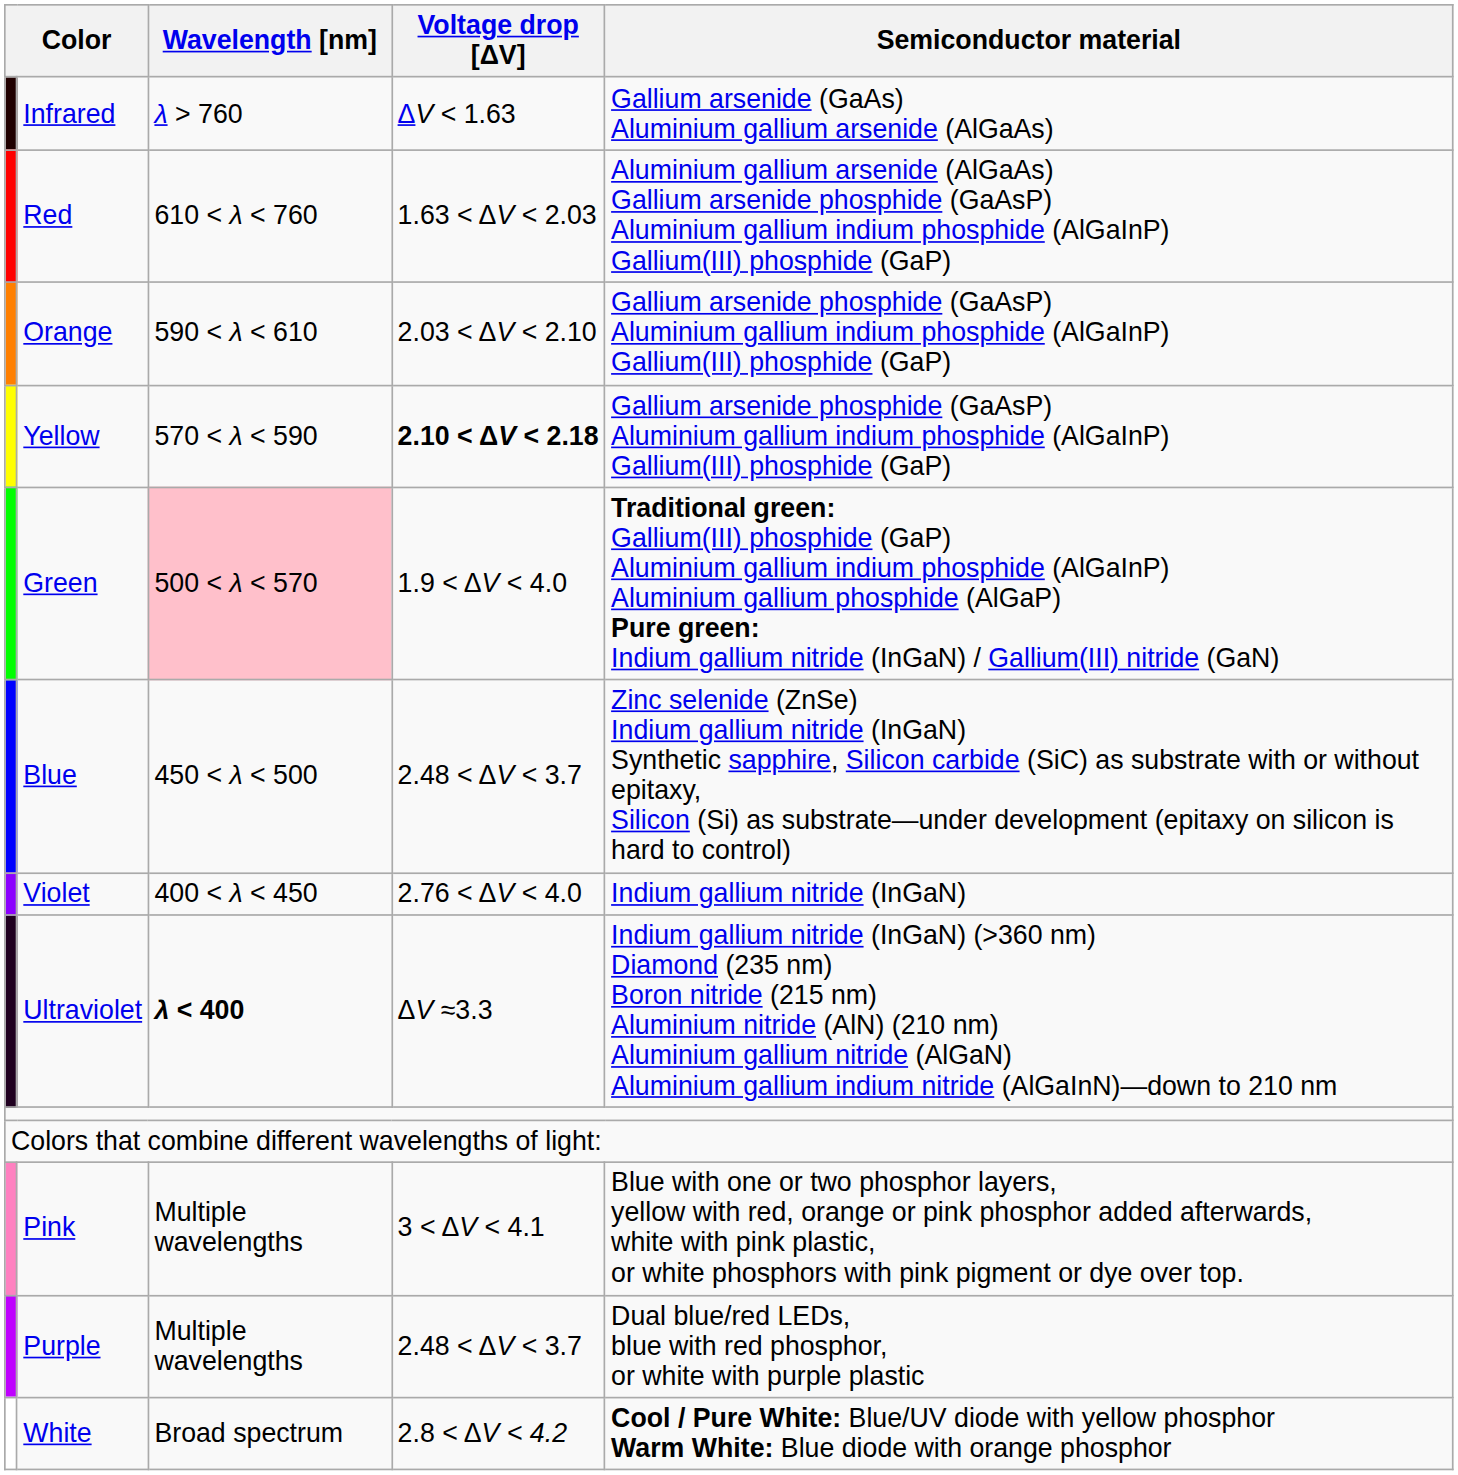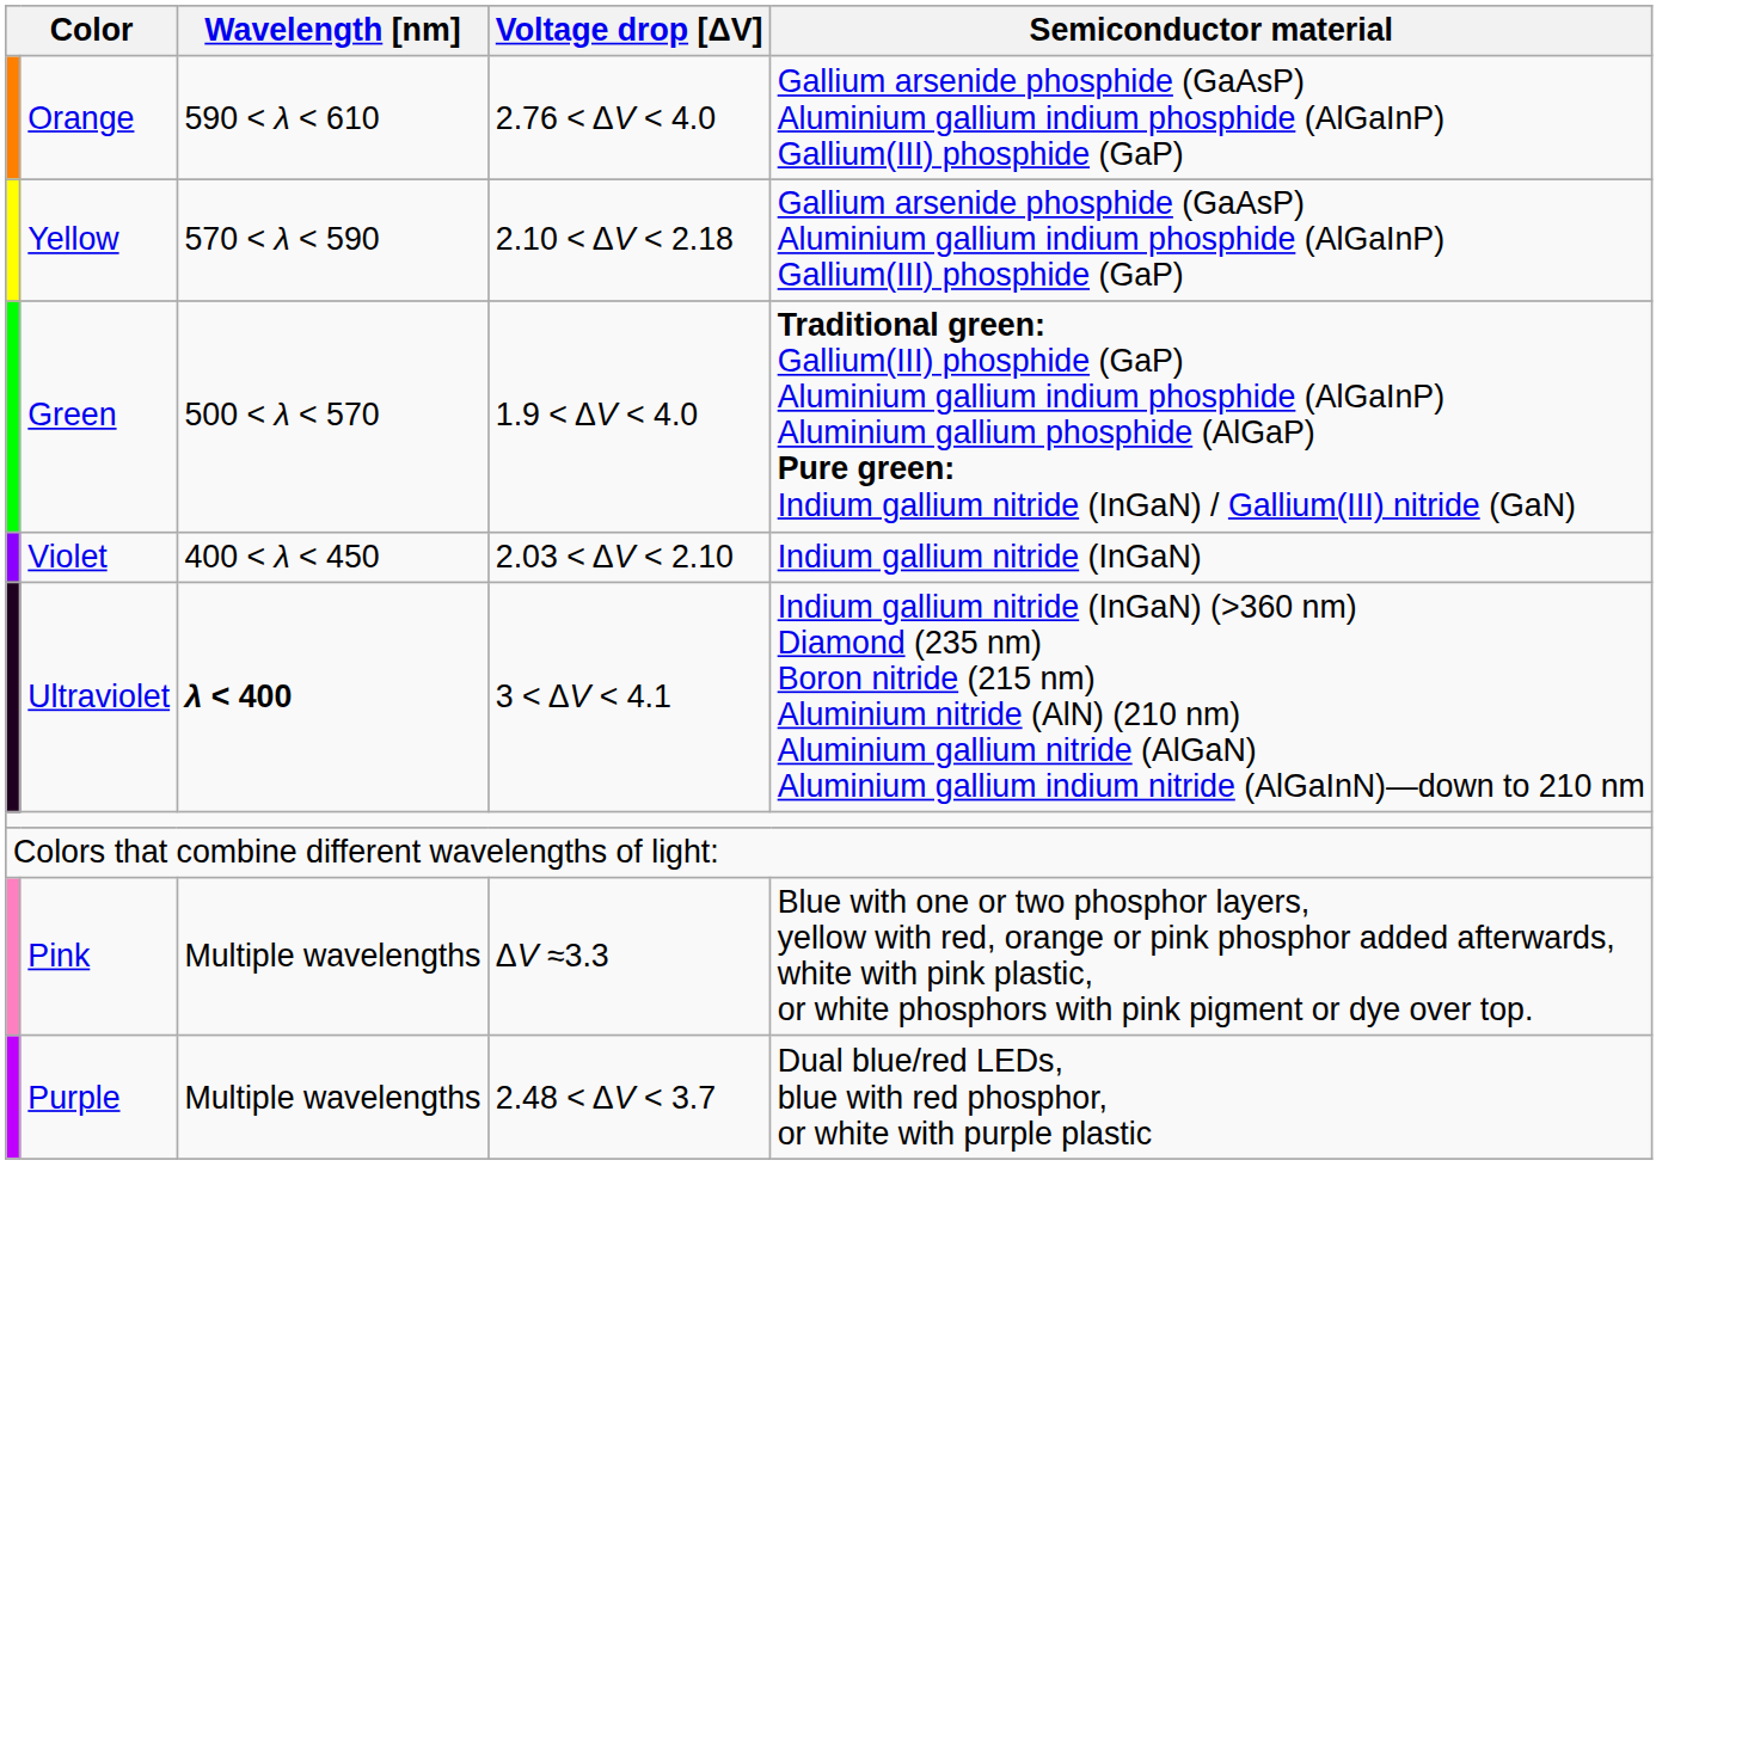 <table class="wikitable">
 <tr>
 <th colspan= "2">Color</th>
 <th><a href='#'>Wavelength</a> [nm]</th>
 <th><a href='#'>Voltage drop</a> [ΔV]</th>
 <th>Semiconductor material</th>
 </tr>
 <tr>
-<td style="background:#200000;"></td>
-<td><a href='#'>Infrared</a></td>
-<td><a href='#'><em>λ</em></a> > 760</td>
-<td><a href='#'>Δ</a><em>V</em> < 1.63</td>
-<td><a href='#'>Gallium arsenide</a> (GaAs)<br> <a href='#'>Aluminium gallium arsenide</a> (AlGaAs)</td>
-</tr>
-<tr>
-<td style="background:red;"></td>
-<td><a href='#'>Red</a></td>
-<td>610 < <em>λ</em> < 760</td>
-<td>1.63 < Δ<em>V</em> < 2.03</td>
-<td><a href='#'>Aluminium gallium arsenide</a> (AlGaAs)<br><a href='#'>Gallium arsenide phosphide</a> (GaAsP)<br><a href='#'>Aluminium gallium indium phosphide</a> (AlGaInP) <br> <a href='#'>Gallium(III) phosphide</a> (GaP)</td>
-</tr>
-<tr>
 <td style="background:#ff7f00;"></td>
 <td><a href='#'>Orange</a></td>
 <td>590 < <em>λ</em> < 610</td>
-<td>2.03 < Δ<em>V</em> < 2.10</td>
+<td>2.76 < Δ<em>V</em> < 4.0</td>
 <td><a href='#'>Gallium arsenide phosphide</a> (GaAsP)<br><a href='#'>Aluminium gallium indium phosphide</a> (AlGaInP) <br><a href='#'>Gallium(III) phosphide</a> (GaP)</td>
 </tr>
 <tr>
 <td style="background:yellow;"></td>
 <td><a href='#'>Yellow</a></td>
 <td>570 < <em>λ</em> < 590</td>
-<td><strong>2.10 < Δ<em>V</em> < 2.18</strong></td>
+<td>2.10 < Δ<em>V</em> < 2.18</td>
 <td><a href='#'>Gallium arsenide phosphide</a> (GaAsP)<br><a href='#'>Aluminium gallium indium phosphide</a> (AlGaInP) <br> <a href='#'>Gallium(III) phosphide</a> (GaP)</td>
 </tr>
 <tr>
 <td style="background:#0f0;"></td>
 <td><a href='#'>Green</a></td>
-<td style="background: pink;">500 < <em>λ</em> < 570</td>
+<td>500 < <em>λ</em> < 570</td>
 <td>1.9 < Δ<em>V</em> < 4.0</td>
 <td><strong>Traditional green:</strong> <br> <a href='#'>Gallium(III) phosphide</a> (GaP)<br><a href='#'>Aluminium gallium indium phosphide</a> (AlGaInP)<br><a href='#'>Aluminium gallium phosphide</a> (AlGaP) <br> <strong>Pure green:</strong> <br> <a href='#'>Indium gallium nitride</a> (InGaN) / <a href='#'>Gallium(III) nitride</a> (GaN)</td>
-</tr>
-<tr>
-<td style="background:blue;"></td>
-<td><a href='#'>Blue</a></td>
-<td>450 < <em>λ</em> < 500</td>
-<td>2.48 < Δ<em>V</em> < 3.7</td>
-<td><a href='#'>Zinc selenide</a> (ZnSe)<br><a href='#'>Indium gallium nitride</a> (InGaN)<br>Synthetic <a href='#'>sapphire</a>, <a href='#'>Silicon carbide</a> (SiC) as substrate with or without epitaxy, <br><a href='#'>Silicon</a> (Si) as substrate—under development (epitaxy on silicon is hard to control)</td>
 </tr>
 <tr>
 <td style="background:#8b00ff;"></td>
 <td><a href='#'>Violet</a></td>
 <td>400 < <em>λ</em> < 450</td>
-<td>2.76 < Δ<em>V</em> < 4.0</td>
+<td>2.03 < Δ<em>V</em> < 2.10</td>
 <td><a href='#'>Indium gallium nitride</a> (InGaN)</td>
 </tr>
 <tr>
 <td style="background:#200020;"></td>
 <td><a href='#'>Ultraviolet</a></td>
 <td><strong><em>λ</em> < 400</strong></td>
-<td>Δ<em>V</em> ≈3.3</td>
+<td>3 < Δ<em>V</em> < 4.1</td>
 <td><a href='#'>Indium gallium nitride</a> (InGaN) (>360 nm)<br><a href='#'>Diamond</a> (235 nm)<br><a href='#'>Boron nitride</a> (215 nm)<br> <a href='#'>Aluminium nitride</a> (AlN) (210 nm)<br> <a href='#'>Aluminium gallium nitride</a> (AlGaN)<br> <a href='#'>Aluminium gallium indium nitride</a> (AlGaInN)—down to 210 nm</td>
 </tr>
 <tr>
 <td colspan="5"></td>
 </tr>
 <tr>
 <td colspan="5">Colors that combine different wavelengths of light:</td>
 </tr>
 <tr>
 <td style="background:#ff80C0;"></td>
 <td><a href='#'>Pink</a></td>
 <td>Multiple wavelengths</td>
-<td>3 < Δ<em>V</em> < 4.1</td>
+<td>Δ<em>V</em> ≈3.3</td>
 <td>Blue with one or two phosphor layers,<br> yellow with red, orange or pink phosphor added afterwards,<br>white with pink plastic,<br> or white phosphors with pink pigment or dye over top.</td>
 </tr>
 <tr>
 <td style="background:#bf00ff;"></td>
 <td><a href='#'>Purple</a></td>
 <td>Multiple wavelengths</td>
 <td>2.48 < Δ<em>V</em> < 3.7</td>
 <td>Dual blue/red LEDs,<br> blue with red phosphor,<br> or white with purple plastic</td>
 </tr>
-<tr>
-<td style="background:white;"></td>
-<td><a href='#'>White</a></td>
-<td>Broad spectrum</td>
-<td>2.8 < Δ<em>V < 4.2</em></td>
-<td><strong>Cool / Pure White:</strong> Blue/UV diode with yellow phosphor <br> <strong>Warm White:</strong> Blue diode with orange phosphor</td>
-</tr>
 </table>
